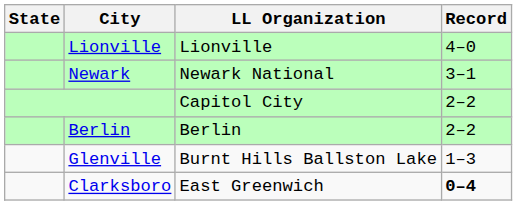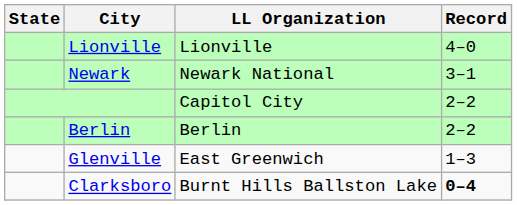 <table class="wikitable">
 <tr>
 <th>State</th>
 <th>City</th>
 <th>LL Organization</th>
 <th>Record</th>
 </tr>
 <tr bgcolor=#bbffbb>
 <td><strong></strong></td>
 <td><a href='#'>Lionville</a></td>
 <td>Lionville</td>
 <td>4–0</td>
 </tr>
 <tr bgcolor=#bbffbb>
 <td><strong></strong></td>
 <td><a href='#'>Newark</a></td>
 <td>Newark National</td>
 <td>3–1</td>
 </tr>
 <tr bgcolor=#bbffbb>
 <td colspan="2"><strong></strong></td>
 <td>Capitol City</td>
 <td>2–2</td>
 </tr>
 <tr bgcolor=#bbffbb>
 <td><strong></strong></td>
 <td><a href='#'>Berlin</a></td>
 <td>Berlin</td>
 <td>2–2</td>
 </tr>
 <tr>
 <td><strong></strong></td>
 <td><a href='#'>Glenville</a></td>
-<td>Burnt Hills Ballston Lake</td>
+<td>East Greenwich</td>
 <td>1–3</td>
 </tr>
 <tr>
 <td><strong></strong></td>
 <td><a href='#'>Clarksboro</a></td>
-<td>East Greenwich</td>
+<td>Burnt Hills Ballston Lake</td>
 <td><strong>0–4</strong></td>
 </tr>
 </table>
